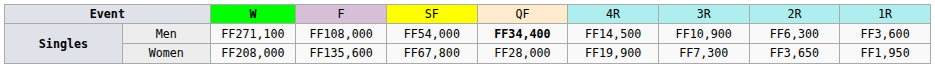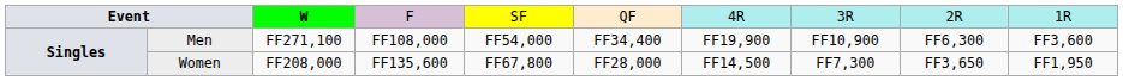 <table class=wikitable style=font-size:90%;text-align:center>
 <tr>
 <td width=200 colspan=2 bgcolor=#dfe2e9><strong>Event</strong></td>
 <td width=80 bgcolor=lime><strong>W</strong></td>
 <td width=85 bgcolor=#D8BFD8>F</td>
 <td width=85 bgcolor=#FFFF00>SF</td>
 <td width=85 bgcolor=#ffebcd>QF</td>
 <td width=85 bgcolor=#afeeee>4R</td>
 <td width=85 bgcolor=#afeeee>3R</td>
 <td width=85 bgcolor=#afeeee>2R</td>
 <td width=85 bgcolor=#afeeee>1R</td>
 </tr>
 <tr>
 <td rowspan=2 bgcolor=#dfe2e9><strong>Singles</strong> </td>
 <td bgcolor=#EDEDED>Men</td>
 <td>FF271,100</td>
 <td>FF108,000</td>
 <td>FF54,000</td>
-<td><strong>FF34,400</strong></td>
-<td>FF14,500</td>
+<td>FF34,400</td>
+<td>FF19,900</td>
 <td>FF10,900</td>
 <td>FF6,300</td>
 <td>FF3,600</td>
 </tr>
 <tr>
 <td bgcolor=#EDEDED>Women</td>
 <td>FF208,000</td>
 <td>FF135,600</td>
 <td>FF67,800</td>
 <td>FF28,000</td>
-<td>FF19,900</td>
+<td>FF14,500</td>
 <td>FF7,300</td>
 <td>FF3,650</td>
 <td>FF1,950</td>
 </tr>
 <tr>
 </tr>
 </table>
